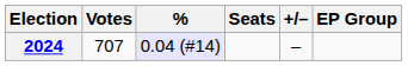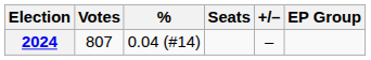 <table class="wikitable" style="text-align:center;">
 <tr>
 <th>Election</th>
 <th>Votes</th>
 <th>%</th>
 <th>Seats</th>
 <th>+/–</th>
 <th>EP Group</th>
 </tr>
 <tr>
 <th><a href='#'>2024</a></th>
-<td>707</td>
-<td style="background: lavender;">0.04 (#14)</td>
+<td>807</td>
+<td>0.04 (#14)</td>
 <td></td>
 <td>–</td>
 </tr>
 </table>
